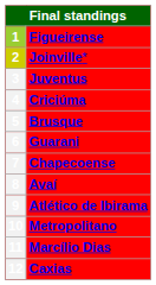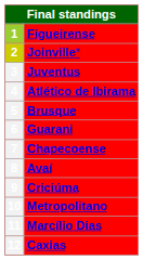 <table class="wikitable" style="text-align:center; color:white; background:#ff0000">
 <tr>
 <th style="background:#006400" colspan="50">Final standings</th>
 </tr>
 <tr>
 <th style="background:#9ACD32">1</th>
 <td align="left"><a href='#'><span><strong>Figueirense</strong></span></a></td>
 </tr>
 <tr>
 <th style="background:#CCCC00">2</th>
 <td align="left"><a href='#'><span><strong>Joinville</strong>*</span></a></td>
 </tr>
 <tr>
 <th>3</th>
 <td align="left"><a href='#'><span><strong>Juventus</strong></span></a></td>
 </tr>
 <tr>
 <th>4</th>
-<td align="left"><a href='#'><span><strong>Criciúma</strong></span></a></td>
+<td align="left"><a href='#'><span><strong>Atlético de Ibirama</strong></span></a></td>
 </tr>
 <tr>
 <th>5</th>
 <td align="left"><a href='#'><span><strong>Brusque</strong></span></a></td>
 </tr>
 <tr>
 <th>6</th>
 <td align="left"><a href='#'><span> <strong>Guarani</strong></span></a></td>
 </tr>
 <tr>
 <th>7</th>
 <td align="left"><a href='#'><span> <strong>Chapecoense</strong></span></a></td>
 </tr>
 <tr>
 <th>8</th>
 <td align="left"><a href='#'><span><strong>Avaí</strong></span></a></td>
 </tr>
 <tr>
 <th>9</th>
-<td align="left"><a href='#'><span><strong>Atlético de Ibirama</strong></span></a></td>
+<td align="left"><a href='#'><span><strong>Criciúma</strong></span></a></td>
 </tr>
 <tr>
 <th>10</th>
 <td align="left"><a href='#'><span> <strong>Metropolitano</strong></span></a></td>
 </tr>
 <tr>
 <th>11</th>
 <td align="left"><a href='#'><span><strong>Marcílio Dias</strong></span></a></td>
 </tr>
 <tr>
 <th>12</th>
 <td align="left"><a href='#'><span> <strong>Caxias</strong></span></a></td>
 </tr>
 </table>
